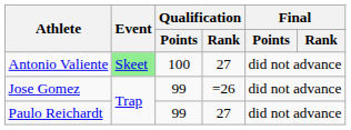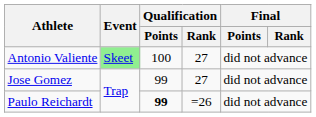 <table class="wikitable" style="font-size:90%">
 <tr>
 <th rowspan=2>Athlete</th>
 <th rowspan=2>Event</th>
 <th colspan=2>Qualification</th>
 <th colspan=2>Final</th>
 </tr>
 <tr style="font-size:95%">
 <th>Points</th>
 <th>Rank</th>
 <th>Points</th>
 <th>Rank</th>
 </tr>
 <tr align=center>
 <td align=left><a href='#'>Antonio Valiente</a></td>
 <td align=left style="background: lightgreen;"><a href='#'>Skeet</a></td>
 <td>100</td>
 <td>27</td>
 <td colspan=2>did not advance</td>
 </tr>
 <tr align=center>
 <td align=left><a href='#'>Jose Gomez</a></td>
 <td align=left rowspan=2><a href='#'>Trap</a></td>
 <td>99</td>
-<td>=26</td>
+<td>27</td>
 <td colspan=2>did not advance</td>
 </tr>
 <tr align=center>
 <td align=left><a href='#'>Paulo Reichardt</a></td>
-<td>99</td>
-<td>27</td>
+<td><strong>99</strong></td>
+<td>=26</td>
 <td colspan=2>did not advance</td>
 </tr>
 </table>
